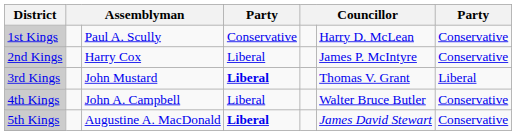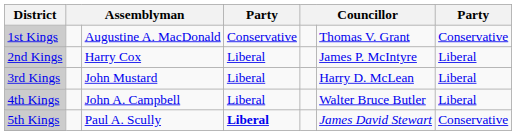 <table class="wikitable">
 <tr>
 <th>District</th>
 <th colspan="2">Assemblyman</th>
 <th>Party</th>
 <th colspan="2">Councillor</th>
 <th>Party</th>
 </tr>
 <tr>
 <td bgcolor="CCCCCC"><a href='#'>1st Kings</a></td>
 <td>   </td>
-<td><a href='#'>Paul A. Scully</a></td>
+<td><a href='#'>Augustine A. MacDonald</a></td>
 <td><a href='#'>Conservative</a></td>
 <td>   </td>
-<td><a href='#'>Harry D. McLean</a></td>
+<td><a href='#'>Thomas V. Grant</a></td>
 <td><a href='#'>Conservative</a></td>
 </tr>
 <tr>
 <td bgcolor="CCCCCC"><a href='#'>2nd Kings</a></td>
 <td>   </td>
 <td><a href='#'>Harry Cox</a></td>
 <td><a href='#'>Liberal</a></td>
 <td>   </td>
 <td><a href='#'>James P. McIntyre</a></td>
-<td><a href='#'>Conservative</a></td>
+<td><a href='#'>Liberal</a></td>
 </tr>
 <tr>
 <td bgcolor="CCCCCC"><a href='#'>3rd Kings</a></td>
 <td>   </td>
 <td><a href='#'>John Mustard</a></td>
-<td><strong><a href='#'>Liberal</a></strong></td>
+<td><a href='#'>Liberal</a></td>
 <td>   </td>
-<td><a href='#'>Thomas V. Grant</a></td>
+<td><a href='#'>Harry D. McLean</a></td>
 <td><a href='#'>Liberal</a></td>
 </tr>
 <tr>
 <td bgcolor="CCCCCC"><a href='#'>4th Kings</a></td>
 <td>   </td>
 <td><a href='#'>John A. Campbell</a></td>
 <td><a href='#'>Liberal</a></td>
 <td>   </td>
 <td><a href='#'>Walter Bruce Butler</a></td>
-<td><a href='#'>Conservative</a></td>
+<td><a href='#'>Liberal</a></td>
 </tr>
 <tr>
 <td bgcolor="CCCCCC"><a href='#'>5th Kings</a></td>
 <td>   </td>
-<td><a href='#'>Augustine A. MacDonald</a></td>
+<td><a href='#'>Paul A. Scully</a></td>
 <td><strong><a href='#'>Liberal</a></strong></td>
 <td>   </td>
 <td><em><a href='#'>James David Stewart</a></em></td>
 <td><a href='#'>Conservative</a></td>
 </tr>
 </table>
